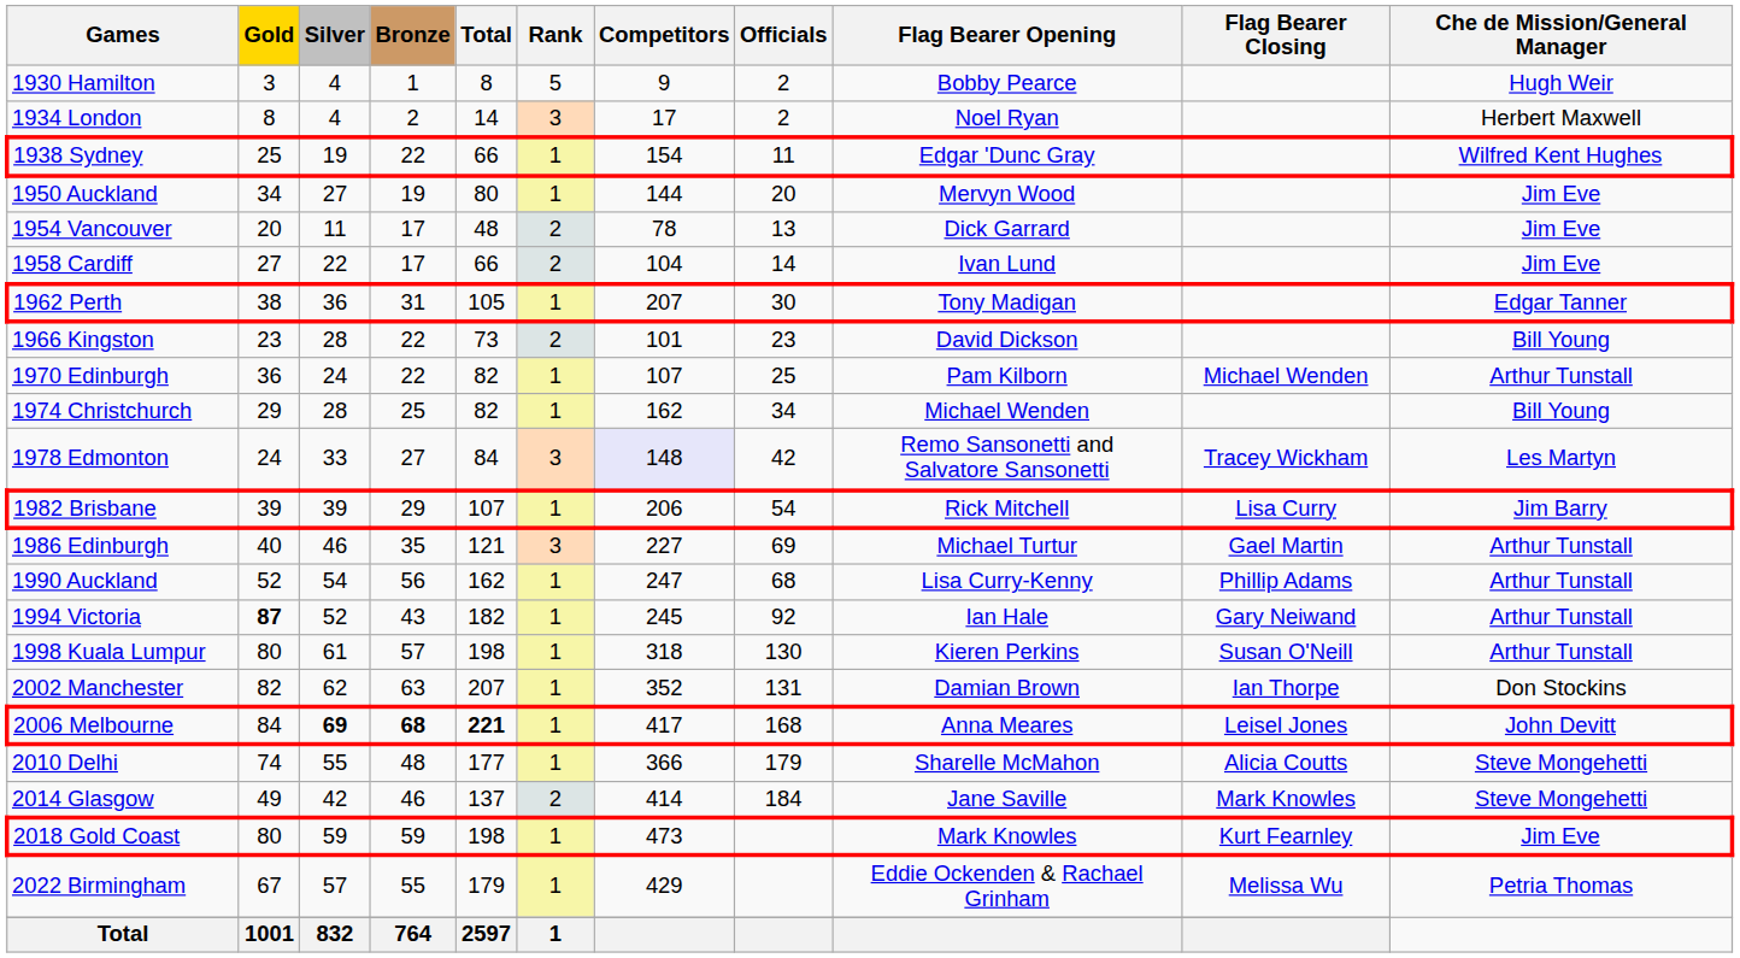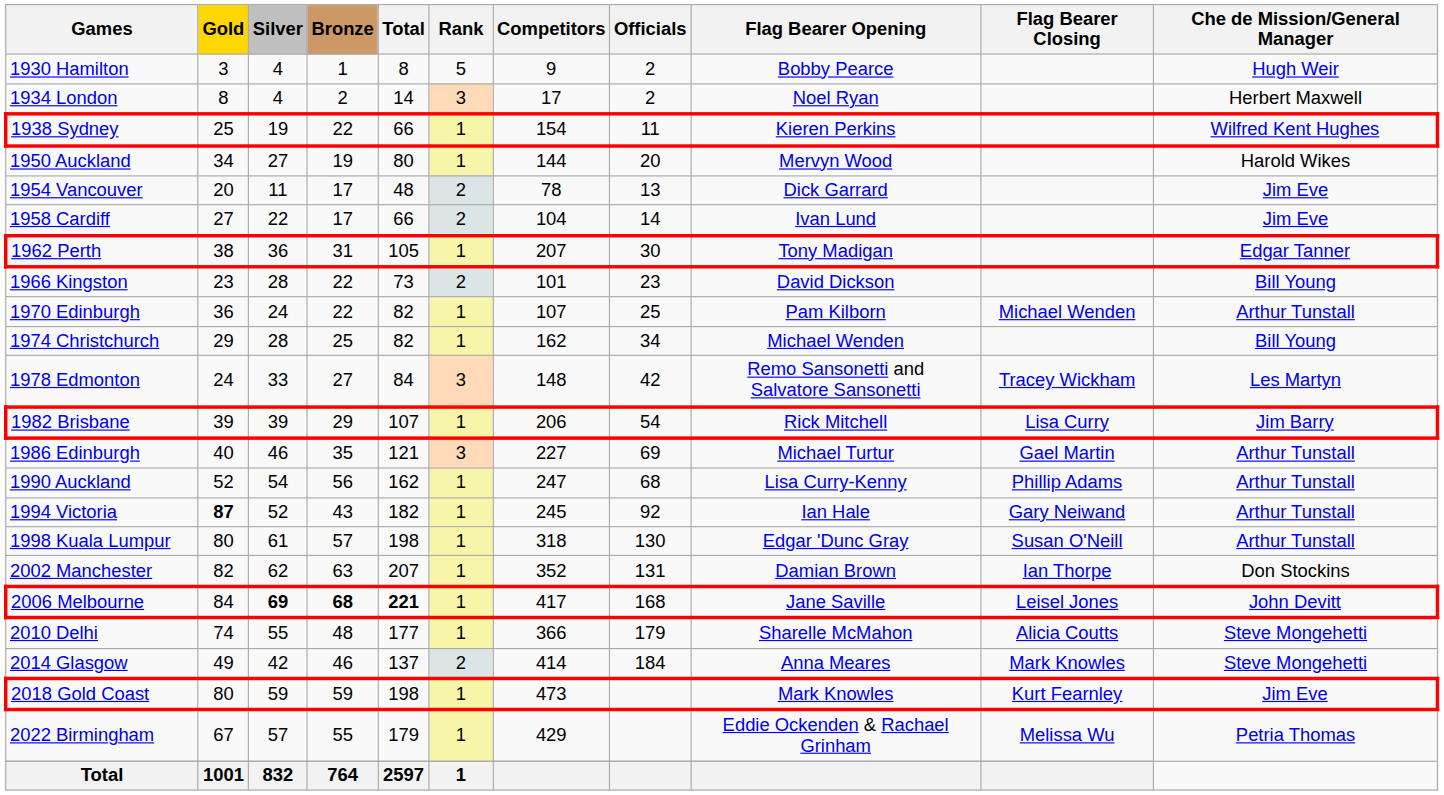 <table class="wikitable sortable plainrowheaders" border="1" style="text-align:center;">
 <tr>
 <th scope="col" style="width:10em;">Games</th>
 <th scope="col" style="background-color:gold; font-weight:bold;">Gold</th>
 <th scope="col" style="background-color:silver; font-weight:bold;">Silver</th>
 <th scope="col" style="background-color:#cc9966; font-weight:bold;">Bronze</th>
 <th scope="col">Total</th>
 <th style="width:3em; font-weight:bold;">Rank</th>
 <th style="width:3em; font-weight:bold;">Competitors</th>
 <th style="width:3em; font-weight:bold;">Officials</th>
 <th style="width=175px; font-weight:bold;">Flag Bearer Opening</th>
 <th style="width=175px; font-weight:bold;">Flag Bearer Closing</th>
 <th style="width=175px; font-weight:bold;">Che de Mission/General Manager</th>
 </tr>
 <tr>
 <td align=left> <a href='#'>1930 Hamilton</a></td>
 <td>3</td>
 <td>4</td>
 <td>1</td>
 <td>8</td>
 <td>5</td>
 <td>9</td>
 <td>2</td>
 <td><a href='#'>Bobby Pearce</a></td>
 <td></td>
 <td><a href='#'>Hugh Weir</a></td>
 </tr>
 <tr>
 <td align=left> <a href='#'>1934 London</a></td>
 <td>8</td>
 <td>4</td>
 <td>2</td>
 <td>14</td>
 <td bgcolor=ffdab9>3</td>
 <td>17</td>
 <td>2</td>
 <td><a href='#'>Noel Ryan</a></td>
 <td></td>
 <td>Herbert Maxwell</td>
 </tr>
 <tr style="border: 3px solid red">
 <td align=left> <a href='#'>1938 Sydney</a></td>
 <td>25</td>
 <td>19</td>
 <td>22</td>
 <td>66</td>
 <td bgcolor=F7F6A8>1</td>
 <td>154</td>
 <td>11</td>
-<td><a href='#'>Edgar 'Dunc Gray</a></td>
+<td><a href='#'>Kieren Perkins</a></td>
 <td></td>
 <td><a href='#'>Wilfred Kent Hughes</a></td>
 </tr>
 <tr>
 <td align=left> <a href='#'>1950 Auckland</a></td>
 <td>34</td>
 <td>27</td>
 <td>19</td>
 <td>80</td>
 <td bgcolor=F7F6A8>1</td>
 <td>144</td>
 <td>20</td>
 <td><a href='#'>Mervyn Wood</a></td>
 <td></td>
-<td><a href='#'>Jim Eve</a></td>
+<td>Harold Wikes</td>
 </tr>
 <tr>
 <td align=left> <a href='#'>1954 Vancouver</a></td>
 <td>20</td>
 <td>11</td>
 <td>17</td>
 <td>48</td>
 <td bgcolor=DCE5E5>2</td>
 <td>78</td>
 <td>13</td>
 <td><a href='#'>Dick Garrard</a></td>
 <td></td>
 <td><a href='#'>Jim Eve</a></td>
 </tr>
 <tr>
 <td align=left> <a href='#'>1958 Cardiff</a></td>
 <td>27</td>
 <td>22</td>
 <td>17</td>
 <td>66</td>
 <td bgcolor=DCE5E5>2</td>
 <td>104</td>
 <td>14</td>
 <td><a href='#'>Ivan Lund</a></td>
 <td></td>
 <td><a href='#'>Jim Eve</a></td>
 </tr>
 <tr style="border: 3px solid red">
 <td align=left> <a href='#'>1962 Perth</a></td>
 <td>38</td>
 <td>36</td>
 <td>31</td>
 <td>105</td>
 <td bgcolor=F7F6A8>1</td>
 <td>207</td>
 <td>30</td>
 <td><a href='#'>Tony Madigan</a></td>
 <td></td>
 <td><a href='#'>Edgar Tanner</a></td>
 </tr>
 <tr>
 <td align=left> <a href='#'>1966 Kingston</a></td>
 <td>23</td>
 <td>28</td>
 <td>22</td>
 <td>73</td>
 <td bgcolor=DCE5E5>2</td>
 <td>101</td>
 <td>23</td>
 <td><a href='#'>David Dickson</a></td>
 <td></td>
 <td><a href='#'>Bill Young</a></td>
 </tr>
 <tr>
 <td align=left> <a href='#'>1970 Edinburgh</a></td>
 <td>36</td>
 <td>24</td>
 <td>22</td>
 <td>82</td>
 <td bgcolor=F7F6A8>1</td>
 <td>107</td>
 <td>25</td>
 <td><a href='#'>Pam Kilborn</a></td>
 <td><a href='#'>Michael Wenden</a></td>
 <td><a href='#'>Arthur Tunstall</a></td>
 </tr>
 <tr>
 <td align=left> <a href='#'>1974 Christchurch</a></td>
 <td>29</td>
 <td>28</td>
 <td>25</td>
 <td>82</td>
 <td bgcolor=F7F6A8>1</td>
 <td>162</td>
 <td>34</td>
 <td><a href='#'>Michael Wenden</a></td>
 <td></td>
 <td><a href='#'>Bill Young</a></td>
 </tr>
 <tr>
 <td align=left> <a href='#'>1978 Edmonton</a></td>
 <td>24</td>
 <td>33</td>
 <td>27</td>
 <td>84</td>
 <td bgcolor=ffdab9>3</td>
-<td style="background: lavender;">148</td>
+<td>148</td>
 <td>42</td>
 <td><a href='#'>Remo Sansonetti</a>  and  <br><a href='#'>Salvatore Sansonetti</a></td>
 <td><a href='#'>Tracey Wickham</a></td>
 <td><a href='#'>Les Martyn</a></td>
 </tr>
 <tr style="border: 3px solid red">
 <td align=left> <a href='#'>1982 Brisbane</a></td>
 <td>39</td>
 <td>39</td>
 <td>29</td>
 <td>107</td>
 <td bgcolor=F7F6A8>1</td>
 <td>206</td>
 <td>54</td>
 <td><a href='#'>Rick Mitchell</a></td>
 <td><a href='#'>Lisa Curry</a></td>
 <td><a href='#'>Jim Barry</a></td>
 </tr>
 <tr>
 <td align=left> <a href='#'>1986 Edinburgh</a></td>
 <td>40</td>
 <td>46</td>
 <td>35</td>
 <td>121</td>
 <td bgcolor=ffdab9>3</td>
 <td>227</td>
 <td>69</td>
 <td><a href='#'>Michael Turtur</a></td>
 <td><a href='#'>Gael Martin</a></td>
 <td><a href='#'>Arthur Tunstall</a></td>
 </tr>
 <tr>
 <td align=left> <a href='#'>1990 Auckland</a></td>
 <td>52</td>
 <td>54</td>
 <td>56</td>
 <td>162</td>
 <td bgcolor=F7F6A8>1</td>
 <td>247</td>
 <td>68</td>
 <td><a href='#'>Lisa Curry-Kenny</a></td>
 <td><a href='#'>Phillip Adams</a></td>
 <td><a href='#'>Arthur Tunstall</a></td>
 </tr>
 <tr>
 <td align=left> <a href='#'>1994 Victoria</a></td>
 <td><strong>87</strong></td>
 <td>52</td>
 <td>43</td>
 <td>182</td>
 <td bgcolor="F7F6A8">1</td>
 <td>245</td>
 <td>92</td>
 <td><a href='#'>Ian Hale</a></td>
 <td><a href='#'>Gary Neiwand</a></td>
 <td><a href='#'>Arthur Tunstall</a></td>
 </tr>
 <tr>
 <td align=left> <a href='#'>1998 Kuala Lumpur</a></td>
 <td>80</td>
 <td>61</td>
 <td>57</td>
 <td>198</td>
 <td bgcolor=F7F6A8>1</td>
 <td>318</td>
 <td>130</td>
-<td><a href='#'>Kieren Perkins</a></td>
+<td><a href='#'>Edgar 'Dunc Gray</a></td>
 <td><a href='#'>Susan O'Neill</a></td>
 <td><a href='#'>Arthur Tunstall</a></td>
 </tr>
 <tr>
 <td align=left> <a href='#'>2002 Manchester</a></td>
 <td>82</td>
 <td>62</td>
 <td>63</td>
 <td>207</td>
 <td bgcolor=F7F6A8>1</td>
 <td>352</td>
 <td>131</td>
 <td><a href='#'>Damian Brown</a></td>
 <td><a href='#'>Ian Thorpe</a></td>
 <td>Don Stockins</td>
 </tr>
 <tr style="border: 3px solid red">
 <td align=left> <a href='#'>2006 Melbourne</a></td>
 <td>84</td>
 <td><strong>69</strong></td>
 <td><strong>68</strong></td>
 <td><strong>221</strong></td>
 <td bgcolor=F7F6A8>1</td>
 <td>417</td>
 <td>168</td>
-<td><a href='#'>Anna Meares</a></td>
+<td><a href='#'>Jane Saville</a></td>
 <td><a href='#'>Leisel Jones</a></td>
 <td><a href='#'>John Devitt</a></td>
 </tr>
 <tr>
 <td align=left> <a href='#'>2010 Delhi</a></td>
 <td>74</td>
 <td>55</td>
 <td>48</td>
 <td>177</td>
 <td bgcolor="F7F6A8">1</td>
 <td>366</td>
 <td>179</td>
 <td><a href='#'>Sharelle McMahon</a></td>
 <td><a href='#'>Alicia Coutts</a></td>
 <td><a href='#'>Steve Mongehetti</a></td>
 </tr>
 <tr>
 <td align=left> <a href='#'>2014 Glasgow</a></td>
 <td>49</td>
 <td>42</td>
 <td>46</td>
 <td>137</td>
 <td bgcolor=DCE5E5>2</td>
 <td>414</td>
 <td>184</td>
-<td><a href='#'>Jane Saville</a></td>
+<td><a href='#'>Anna Meares</a></td>
 <td><a href='#'>Mark Knowles</a></td>
 <td><a href='#'>Steve Mongehetti</a></td>
 </tr>
 <tr style="border: 3px solid red">
 <td align=left> <a href='#'>2018 Gold Coast</a></td>
 <td>80</td>
 <td>59</td>
 <td>59</td>
 <td>198</td>
 <td bgcolor=F7F6A8>1</td>
 <td>473</td>
 <td></td>
 <td><a href='#'>Mark Knowles</a></td>
 <td><a href='#'>Kurt Fearnley</a></td>
 <td><a href='#'>Jim Eve</a></td>
 </tr>
 <tr>
 <td align=left> <a href='#'>2022 Birmingham</a></td>
 <td>67</td>
 <td>57</td>
 <td>55</td>
 <td>179</td>
 <td bgcolor=F7F6A8>1</td>
 <td>429</td>
 <td></td>
 <td><a href='#'>Eddie Ockenden</a> & <a href='#'>Rachael Grinham</a></td>
 <td><a href='#'>Melissa Wu</a></td>
 <td><a href='#'>Petria Thomas</a></td>
 </tr>
 <tr>
 </tr>
 <tr class="sortbottom" align=center>
 <th>Total</th>
 <th>1001</th>
 <th>832</th>
 <th>764</th>
 <th>2597</th>
 <th>1</th>
 <th></th>
 <th></th>
 <th></th>
 <th></th>
 </tr>
 </table>
